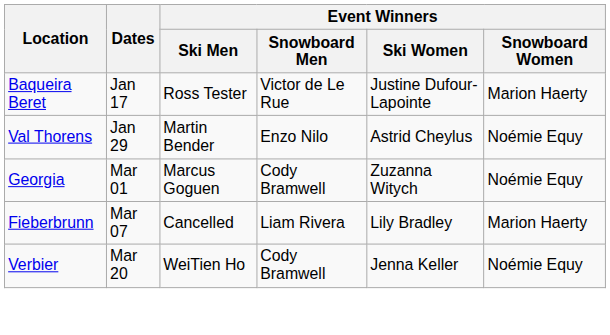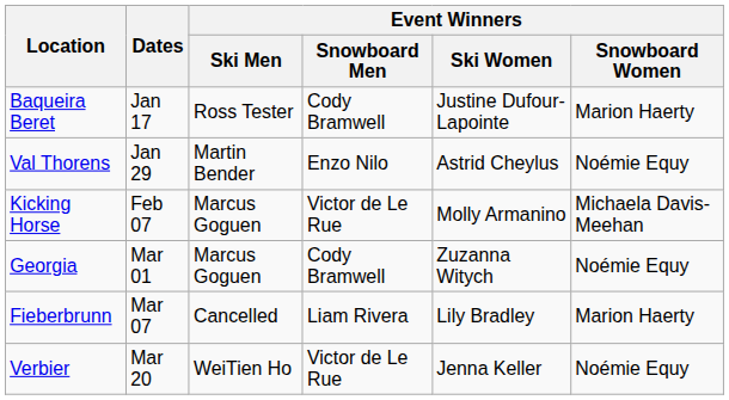 <table class="wikitable">
 <tr>
 <th rowspan="2">Location</th>
 <th rowspan="2">Dates</th>
 <th colspan="4">Event Winners</th>
 </tr>
 <tr>
 <th>Ski Men</th>
 <th>Snowboard Men</th>
 <th>Ski Women</th>
 <th>Snowboard Women</th>
 </tr>
 <tr>
 <td> <a href='#'>Baqueira Beret</a></td>
 <td>Jan 17</td>
 <td> Ross Tester</td>
-<td> Victor de Le Rue</td>
+<td> Cody Bramwell</td>
 <td> Justine Dufour-Lapointe</td>
 <td> Marion Haerty</td>
 </tr>
 <tr>
 <td> <a href='#'>Val Thorens</a></td>
 <td>Jan 29</td>
 <td> Martin Bender</td>
 <td> Enzo Nilo</td>
 <td> Astrid Cheylus</td>
 <td> Noémie Equy</td>
+</tr>
+<tr>
+<td> <a href='#'>Kicking Horse</a></td>
+<td>Feb 07</td>
+<td> Marcus Goguen</td>
+<td> Victor de Le Rue</td>
+<td> Molly Armanino</td>
+<td> Michaela Davis-Meehan</td>
 </tr>
 <tr>
 <td> <a href='#'>Georgia</a></td>
 <td>Mar 01</td>
 <td> Marcus Goguen</td>
 <td> Cody Bramwell</td>
 <td> Zuzanna Witych</td>
 <td> Noémie Equy</td>
 </tr>
 <tr>
 <td> <a href='#'>Fieberbrunn</a></td>
 <td>Mar 07</td>
 <td>Cancelled</td>
 <td> Liam Rivera</td>
 <td> Lily Bradley</td>
 <td> Marion Haerty</td>
 </tr>
 <tr>
 <td> <a href='#'>Verbier</a></td>
 <td>Mar 20</td>
 <td> WeiTien Ho</td>
-<td> Cody Bramwell</td>
+<td> Victor de Le Rue</td>
 <td> Jenna Keller</td>
 <td> Noémie Equy</td>
 </tr>
 </table>
